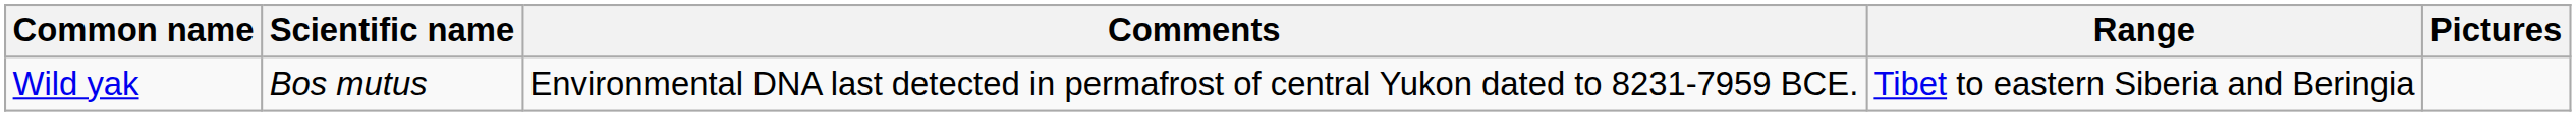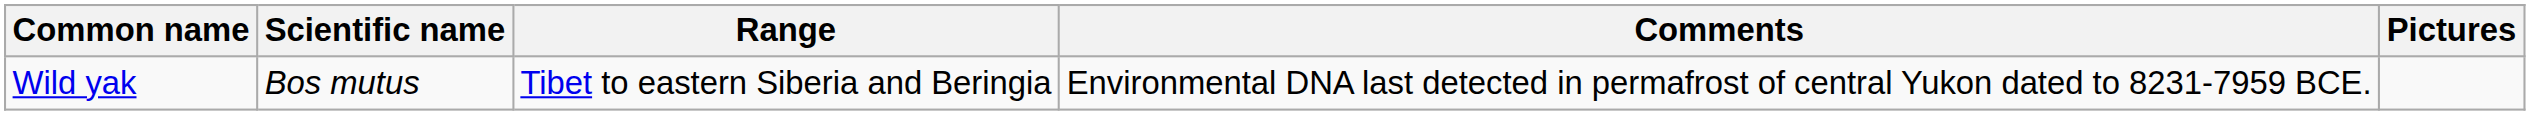 <table class="wikitable">
 <tr>
 <th>Common name</th>
 <th>Scientific name</th>
+<th>Range</th>
 <th class="unsortable">Comments</th>
-<th>Range</th>
 <th class="unsortable">Pictures</th>
 </tr>
 <tr>
 <td><a href='#'>Wild yak</a></td>
 <td><em>Bos mutus</em></td>
+<td><a href='#'>Tibet</a> to eastern Siberia and Beringia</td>
 <td>Environmental DNA last detected in permafrost of central Yukon dated to 8231-7959 BCE.</td>
-<td><a href='#'>Tibet</a> to eastern Siberia and Beringia</td>
 <td></td>
 </tr>
 </table>
